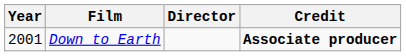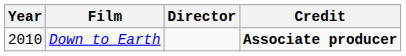 <table class="wikitable">
 <tr>
 <th>Year</th>
 <th>Film</th>
 <th>Director</th>
 <th>Credit</th>
 </tr>
 <tr>
-<td>2001</td>
+<td>2010</td>
 <td><em><a href='#'>Down to Earth</a></em></td>
 <td></td>
 <td><strong>Associate producer</strong></td>
 </tr>
 </table>
